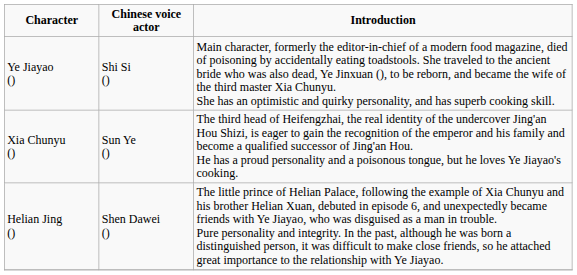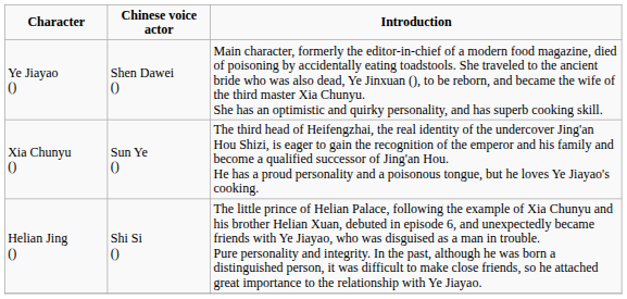 <table class="wikitable" width="60%">
 <tr align=center>
 <td style="width:15%"><strong>Character</strong></td>
 <td style="width:15%"><strong>Chinese voice actor</strong></td>
 <td style="width:60%"><strong>Introduction</strong></td>
 </tr>
 <tr>
 <td>Ye Jiayao	<br> ()</td>
-<td>Shi Si<br> ()</td>
+<td>Shen Dawei<br> ()</td>
 <td>Main character, formerly the editor-in-chief of a modern food magazine, died of poisoning by accidentally eating toadstools. She traveled to the ancient bride who was also dead, Ye Jinxuan (), to be reborn, and became the wife of the third master Xia Chunyu.<br>She has an optimistic and quirky personality, and has superb cooking skill.</td>
 </tr>
 <tr>
 <td>Xia Chunyu <br> ()</td>
 <td>Sun Ye<br> ()</td>
 <td>The third head of Heifengzhai, the real identity of the undercover Jing'an Hou Shizi, is eager to gain the recognition of the emperor and his family and become a qualified successor of Jing'an Hou.<br>He has a proud personality and a poisonous tongue, but he loves Ye Jiayao's cooking.</td>
 </tr>
 <tr>
 <td>Helian Jing <br> ()</td>
-<td>Shen Dawei<br> ()</td>
+<td>Shi Si<br> ()</td>
 <td>The little prince of Helian Palace, following the example of Xia Chunyu and his brother Helian Xuan, debuted in episode 6, and unexpectedly became friends with Ye Jiayao, who was disguised as a man in trouble.<br>Pure personality and integrity. In the past, although he was born a distinguished person, it was difficult to make close friends, so he attached great importance to the relationship with Ye Jiayao.</td>
 </tr>
 <tr>
 </tr>
 </table>
